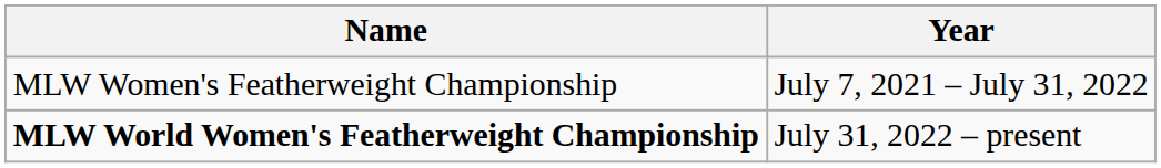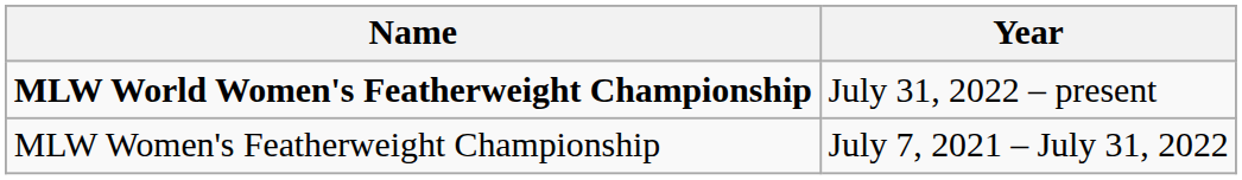 <table class="wikitable">
 <tr>
 <th>Name</th>
 <th>Year</th>
 </tr>
 <tr>
+<td><strong>MLW World Women's Featherweight Championship</strong></td>
+<td>July 31, 2022 – present</td>
+</tr>
+<tr>
 <td>MLW Women's Featherweight Championship</td>
 <td>July 7, 2021 – July 31, 2022</td>
 </tr>
-<tr>
-<td><strong>MLW World Women's Featherweight Championship</strong></td>
-<td>July 31, 2022 – present</td>
-</tr>
 </table>
